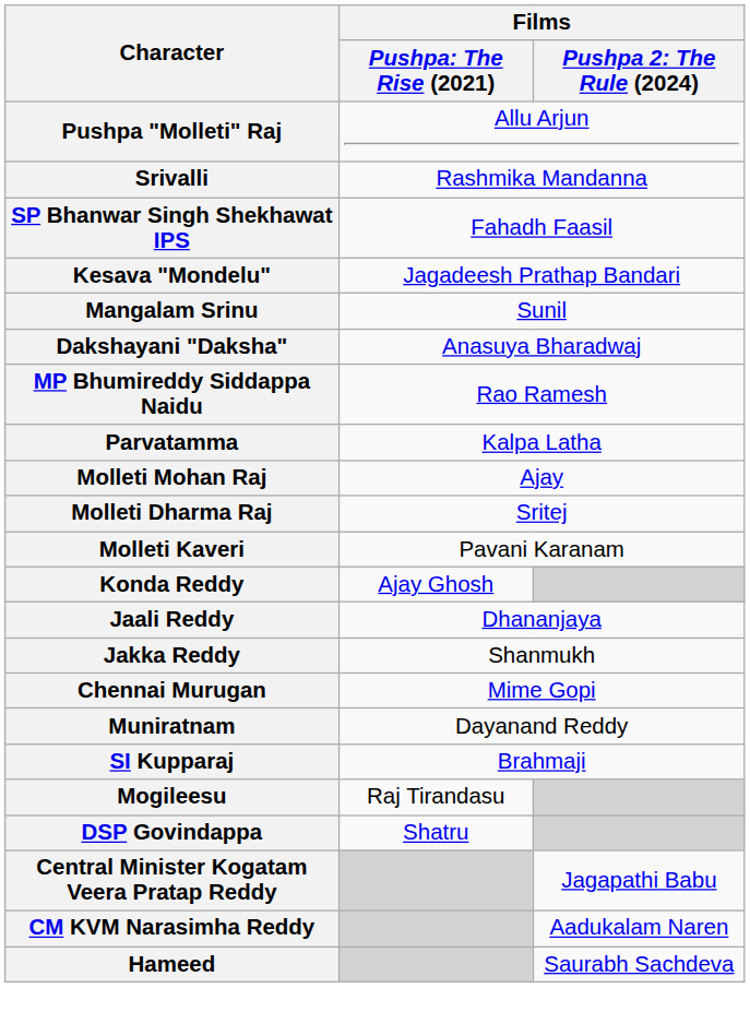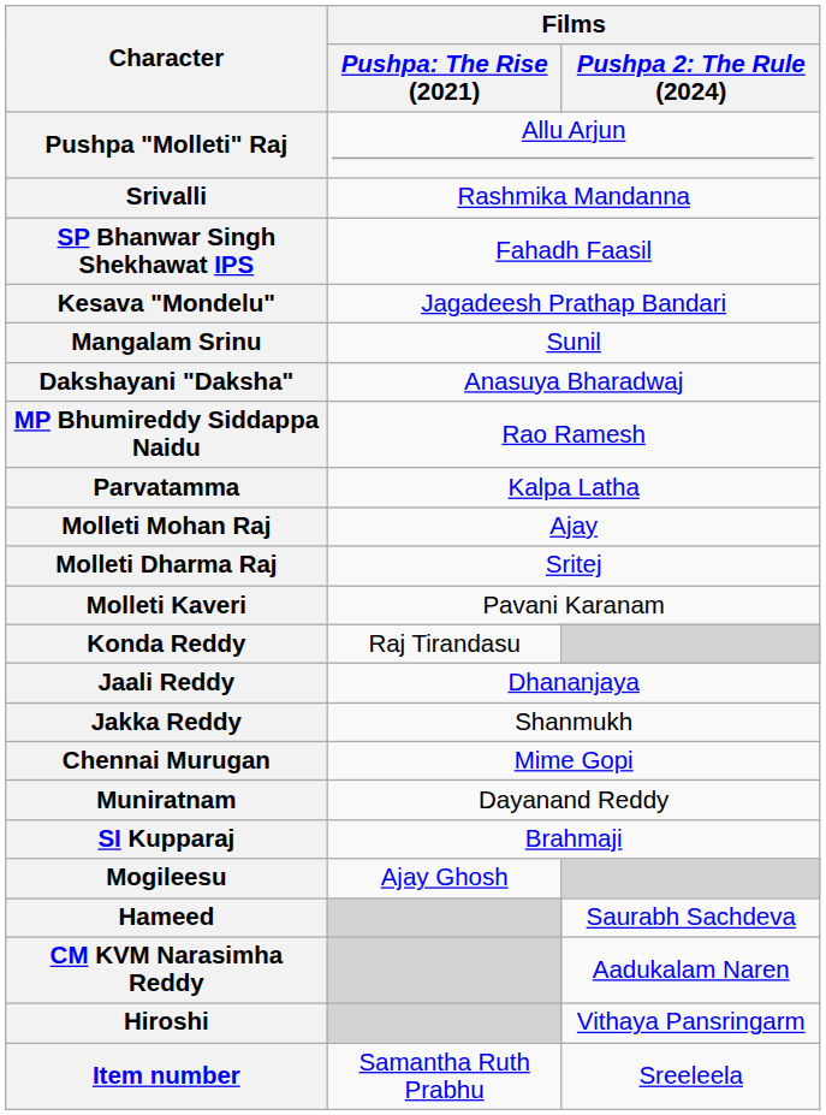 <table class="wikitable" width ="85%" style="text-align:center">
 <tr>
 <th rowspan="2">Character</th>
 <th colspan="2">Films</th>
 </tr>
 <tr>
 <th style="text-align:center;"><em><a href='#'>Pushpa: The Rise</a></em> (2021)</th>
 <th style="text-align:center;"><em><a href='#'>Pushpa 2: The Rule</a></em> (2024)</th>
 </tr>
 <tr>
 <th>Pushpa "Molleti" Raj</th>
 <td colspan="2"><a href='#'>Allu Arjun</a><hr></td>
 </tr>
 <tr>
 <th>Srivalli</th>
 <td colspan="2"><a href='#'>Rashmika Mandanna</a></td>
 </tr>
 <tr>
 <th><a href='#'>SP</a> Bhanwar Singh Shekhawat <a href='#'>IPS</a></th>
 <td colspan="2"><a href='#'>Fahadh Faasil</a></td>
 </tr>
 <tr>
 <th>Kesava "Mondelu"</th>
 <td colspan="2"><a href='#'>Jagadeesh Prathap Bandari</a></td>
 </tr>
 <tr>
 <th>Mangalam Srinu</th>
 <td colspan="2"><a href='#'>Sunil</a></td>
 </tr>
 <tr>
 <th>Dakshayani "Daksha"</th>
 <td colspan="2"><a href='#'>Anasuya Bharadwaj</a></td>
 </tr>
 <tr>
 <th><a href='#'>MP</a> Bhumireddy Siddappa Naidu</th>
 <td colspan="2"><a href='#'>Rao Ramesh</a></td>
 </tr>
 <tr>
 <th>Parvatamma</th>
 <td colspan="2"><a href='#'>Kalpa Latha</a></td>
 </tr>
 <tr>
 <th>Molleti Mohan Raj</th>
 <td colspan="2"><a href='#'>Ajay</a></td>
 </tr>
 <tr>
 <th>Molleti Dharma Raj</th>
 <td colspan="2"><a href='#'>Sritej</a></td>
 </tr>
 <tr>
 <th>Molleti Kaveri</th>
 <td colspan="2">Pavani Karanam</td>
 </tr>
 <tr>
 <th>Konda Reddy</th>
-<td><a href='#'>Ajay Ghosh</a></td>
+<td>Raj Tirandasu</td>
 <td style="background:#d3d3d3;"></td>
 </tr>
 <tr>
 <th>Jaali Reddy</th>
 <td colspan="2"><a href='#'>Dhananjaya</a></td>
 </tr>
 <tr>
 <th>Jakka Reddy</th>
 <td colspan="2">Shanmukh</td>
 </tr>
 <tr>
 <th>Chennai Murugan</th>
 <td colspan="2"><a href='#'>Mime Gopi</a></td>
 </tr>
 <tr>
 <th>Muniratnam</th>
 <td colspan="2">Dayanand Reddy</td>
 </tr>
 <tr>
 <th><a href='#'>SI</a> Kupparaj</th>
 <td colspan="2"><a href='#'>Brahmaji</a></td>
 </tr>
 <tr>
 <th>Mogileesu</th>
-<td>Raj Tirandasu</td>
+<td><a href='#'>Ajay Ghosh</a></td>
 <td style="background:#d3d3d3;"></td>
 </tr>
 <tr>
-<th><a href='#'>DSP</a> Govindappa</th>
-<td><a href='#'>Shatru</a></td>
+<th>Hameed</th>
 <td style="background:#d3d3d3;"></td>
-</tr>
-<tr>
-<th>Central Minister Kogatam Veera Pratap Reddy</th>
-<td style="background:#d3d3d3;"></td>
-<td><a href='#'>Jagapathi Babu</a></td>
+<td><a href='#'>Saurabh Sachdeva</a></td>
 </tr>
 <tr>
 <th><a href='#'>CM</a> KVM Narasimha Reddy</th>
 <td style="background:#d3d3d3;"></td>
 <td><a href='#'>Aadukalam Naren</a></td>
 </tr>
 <tr>
-<th>Hameed</th>
+<th>Hiroshi</th>
 <td style="background:#d3d3d3;"></td>
-<td><a href='#'>Saurabh Sachdeva</a></td>
+<td><a href='#'>Vithaya Pansringarm</a></td>
+</tr>
+<tr>
+<th><a href='#'>Item number</a></th>
+<td><a href='#'>Samantha Ruth Prabhu</a><br></td>
+<td><a href='#'>Sreeleela</a><br></td>
 </tr>
 </table>
